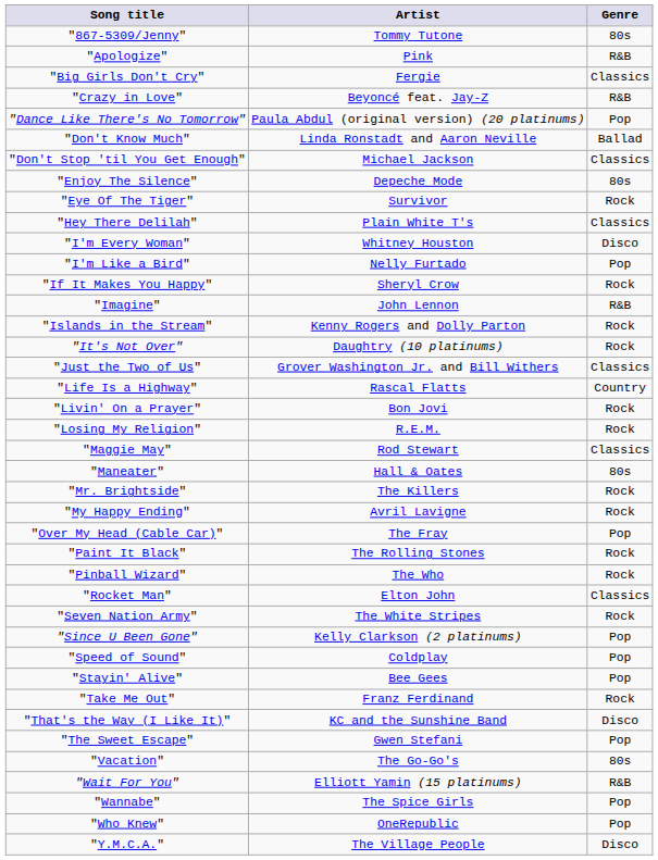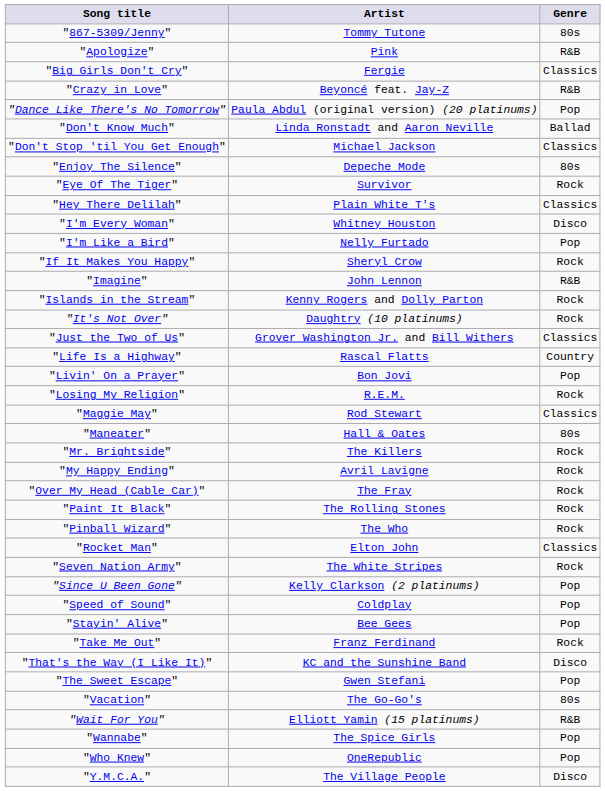 <table class="wikitable sortable" style="font-size:90%; text-align:center;  margin: 5px;">
 <tr>
 <th style="background:#dde;">Song title</th>
 <th style="background:#dde;">Artist</th>
 <th style="background:#dde;">Genre</th>
 </tr>
 <tr>
 <td>"<a href='#'>867-5309/Jenny</a>"</td>
 <td><a href='#'>Tommy Tutone</a></td>
 <td>80s</td>
 </tr>
 <tr>
 <td>"<a href='#'>Apologize</a>"</td>
 <td><a href='#'>Pink</a></td>
 <td>R&B</td>
 </tr>
 <tr>
 <td>"<a href='#'>Big Girls Don't Cry</a>"</td>
 <td><a href='#'>Fergie</a></td>
 <td>Classics</td>
 </tr>
 <tr>
 <td>"<a href='#'>Crazy in Love</a>"</td>
 <td><a href='#'>Beyoncé</a> feat. <a href='#'>Jay-Z</a></td>
 <td>R&B</td>
 </tr>
 <tr>
 <td><em>"<a href='#'>Dance Like There's No Tomorrow</a>"</em></td>
 <td><a href='#'>Paula Abdul</a> (original version) <em>(20 platinums)</em></td>
 <td>Pop</td>
 </tr>
 <tr>
 <td>"<a href='#'>Don't Know Much</a>"</td>
 <td><a href='#'>Linda Ronstadt</a> and <a href='#'>Aaron Neville</a></td>
 <td>Ballad</td>
 </tr>
 <tr>
 <td>"<a href='#'>Don't Stop 'til You Get Enough</a>"</td>
 <td><a href='#'>Michael Jackson</a></td>
 <td>Classics</td>
 </tr>
 <tr>
 <td>"<a href='#'>Enjoy The Silence</a>"</td>
 <td><a href='#'>Depeche Mode</a></td>
 <td>80s</td>
 </tr>
 <tr>
 <td>"<a href='#'>Eye Of The Tiger</a>"</td>
 <td><a href='#'>Survivor</a></td>
 <td>Rock</td>
 </tr>
 <tr>
 <td>"<a href='#'>Hey There Delilah</a>"</td>
 <td><a href='#'>Plain White T's</a></td>
 <td>Classics</td>
 </tr>
 <tr>
 <td>"<a href='#'>I'm Every Woman</a>"</td>
 <td><a href='#'>Whitney Houston</a></td>
 <td>Disco</td>
 </tr>
 <tr>
 <td>"<a href='#'>I'm Like a Bird</a>"</td>
 <td><a href='#'>Nelly Furtado</a></td>
 <td>Pop</td>
 </tr>
 <tr>
 <td>"<a href='#'>If It Makes You Happy</a>"</td>
 <td><a href='#'>Sheryl Crow</a></td>
 <td>Rock</td>
 </tr>
 <tr>
 <td>"<a href='#'>Imagine</a>"</td>
 <td><a href='#'>John Lennon</a></td>
 <td>R&B</td>
 </tr>
 <tr>
 <td>"<a href='#'>Islands in the Stream</a>"</td>
 <td><a href='#'>Kenny Rogers</a> and <a href='#'>Dolly Parton</a></td>
 <td>Rock</td>
 </tr>
 <tr>
 <td><em>"<a href='#'>It's Not Over</a>"</em></td>
 <td><a href='#'>Daughtry</a> <em>(10 platinums)</em></td>
 <td>Rock</td>
 </tr>
 <tr>
 <td>"<a href='#'>Just the Two of Us</a>"</td>
 <td><a href='#'>Grover Washington Jr.</a> and <a href='#'>Bill Withers</a></td>
 <td>Classics</td>
 </tr>
 <tr>
 <td>"<a href='#'>Life Is a Highway</a>"</td>
 <td><a href='#'>Rascal Flatts</a></td>
 <td>Country</td>
 </tr>
 <tr>
 <td>"<a href='#'>Livin' On a Prayer</a>"</td>
 <td><a href='#'>Bon Jovi</a></td>
-<td>Rock</td>
+<td>Pop</td>
 </tr>
 <tr>
 <td>"<a href='#'>Losing My Religion</a>"</td>
 <td><a href='#'>R.E.M.</a></td>
 <td>Rock</td>
 </tr>
 <tr>
 <td>"<a href='#'>Maggie May</a>"</td>
 <td><a href='#'>Rod Stewart</a></td>
 <td>Classics</td>
 </tr>
 <tr>
 <td>"<a href='#'>Maneater</a>"</td>
 <td><a href='#'>Hall & Oates</a></td>
 <td>80s</td>
 </tr>
 <tr>
 <td>"<a href='#'>Mr. Brightside</a>"</td>
 <td><a href='#'>The Killers</a></td>
 <td>Rock</td>
 </tr>
 <tr>
 <td>"<a href='#'>My Happy Ending</a>"</td>
 <td><a href='#'>Avril Lavigne</a></td>
 <td>Rock</td>
 </tr>
 <tr>
 <td>"<a href='#'>Over My Head (Cable Car)</a>"</td>
 <td><a href='#'>The Fray</a></td>
-<td>Pop</td>
+<td>Rock</td>
 </tr>
 <tr>
 <td>"<a href='#'>Paint It Black</a>"</td>
 <td><a href='#'>The Rolling Stones</a></td>
 <td>Rock</td>
 </tr>
 <tr>
 <td>"<a href='#'>Pinball Wizard</a>"</td>
 <td><a href='#'>The Who</a></td>
 <td>Rock</td>
 </tr>
 <tr>
 <td>"<a href='#'>Rocket Man</a>"</td>
 <td><a href='#'>Elton John</a></td>
 <td>Classics</td>
 </tr>
 <tr>
 <td>"<a href='#'>Seven Nation Army</a>"</td>
 <td><a href='#'>The White Stripes</a></td>
 <td>Rock</td>
 </tr>
 <tr>
 <td><em>"<a href='#'>Since U Been Gone</a>"</em></td>
 <td><a href='#'>Kelly Clarkson</a> <em>(2 platinums)</em></td>
 <td>Pop</td>
 </tr>
 <tr>
 <td>"<a href='#'>Speed of Sound</a>"</td>
 <td><a href='#'>Coldplay</a></td>
 <td>Pop</td>
 </tr>
 <tr>
 <td>"<a href='#'>Stayin' Alive</a>"</td>
 <td><a href='#'>Bee Gees</a></td>
 <td>Pop</td>
 </tr>
 <tr>
 <td>"<a href='#'>Take Me Out</a>"</td>
 <td><a href='#'>Franz Ferdinand</a></td>
 <td>Rock</td>
 </tr>
 <tr>
 <td>"<a href='#'>That's the Way (I Like It)</a>"</td>
 <td><a href='#'>KC and the Sunshine Band</a></td>
 <td>Disco</td>
 </tr>
 <tr>
 <td>"<a href='#'>The Sweet Escape</a>"</td>
 <td><a href='#'>Gwen Stefani</a></td>
 <td>Pop</td>
 </tr>
 <tr>
 <td>"<a href='#'>Vacation</a>"</td>
 <td><a href='#'>The Go-Go's</a></td>
 <td>80s</td>
 </tr>
 <tr>
 <td><em>"<a href='#'>Wait For You</a>"</em></td>
 <td><a href='#'>Elliott Yamin</a> <em>(15 platinums)</em></td>
 <td>R&B</td>
 </tr>
 <tr>
 <td>"<a href='#'>Wannabe</a>"</td>
 <td><a href='#'>The Spice Girls</a></td>
 <td>Pop</td>
 </tr>
 <tr>
 <td>"<a href='#'>Who Knew</a>"</td>
 <td><a href='#'>OneRepublic</a></td>
 <td>Pop</td>
 </tr>
 <tr>
 <td>"<a href='#'>Y.M.C.A.</a>"</td>
 <td><a href='#'>The Village People</a></td>
 <td>Disco</td>
 </tr>
 </table>
